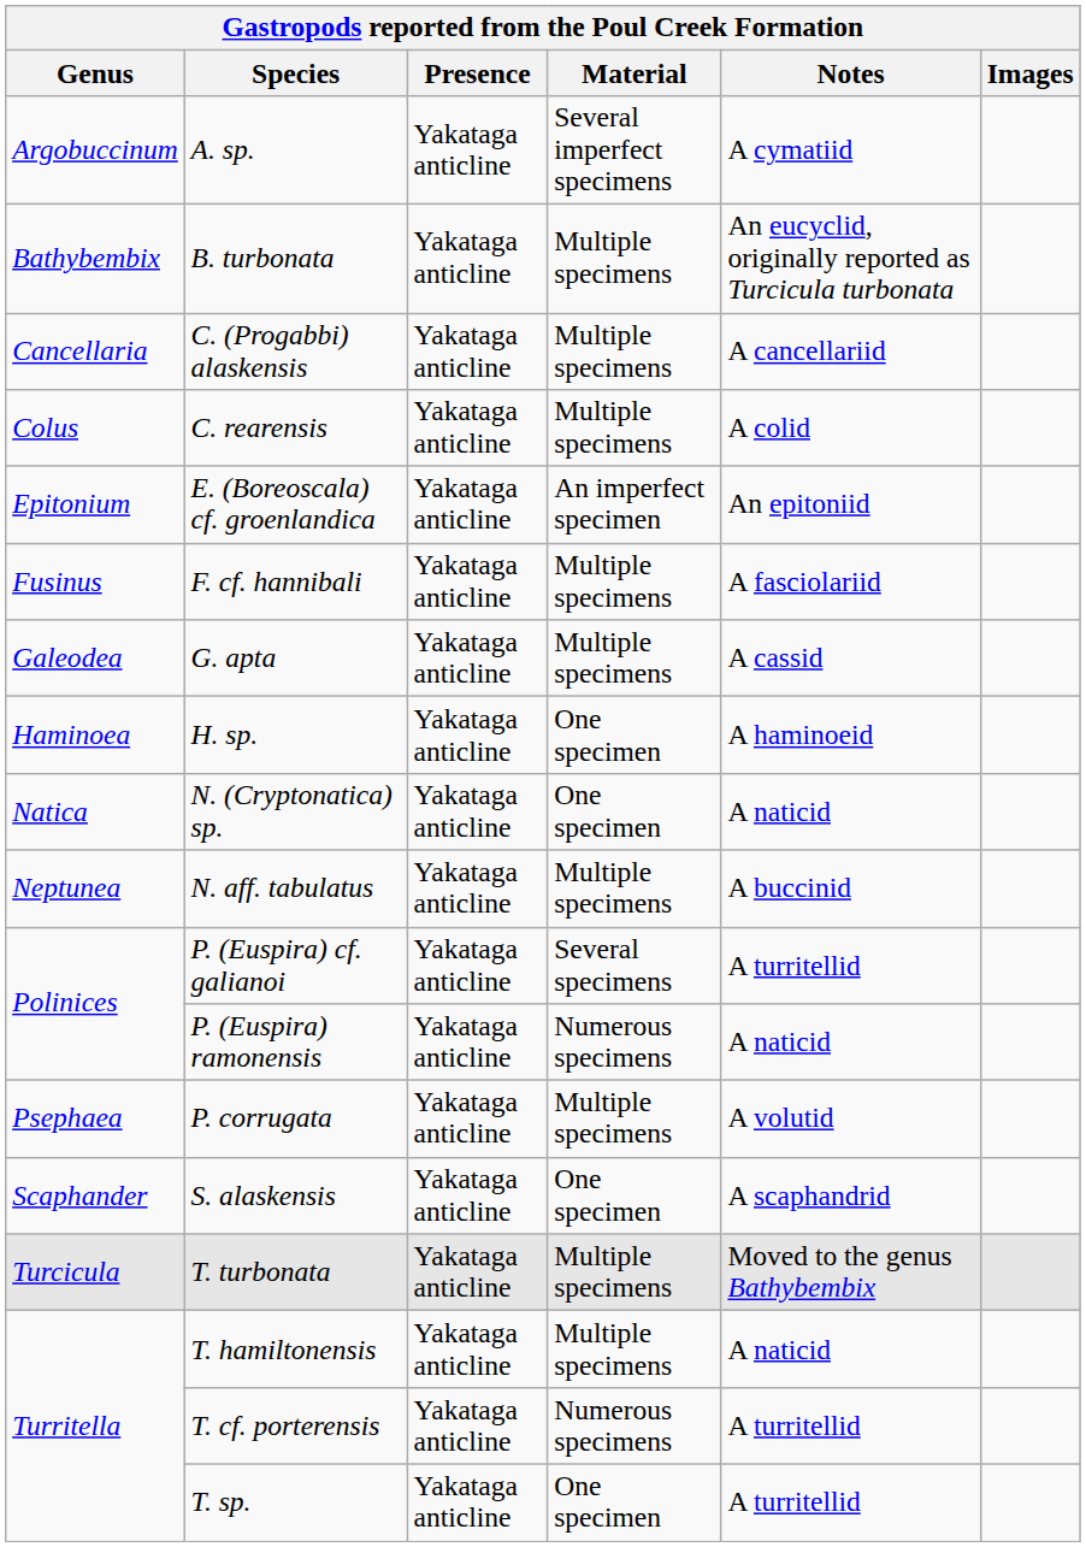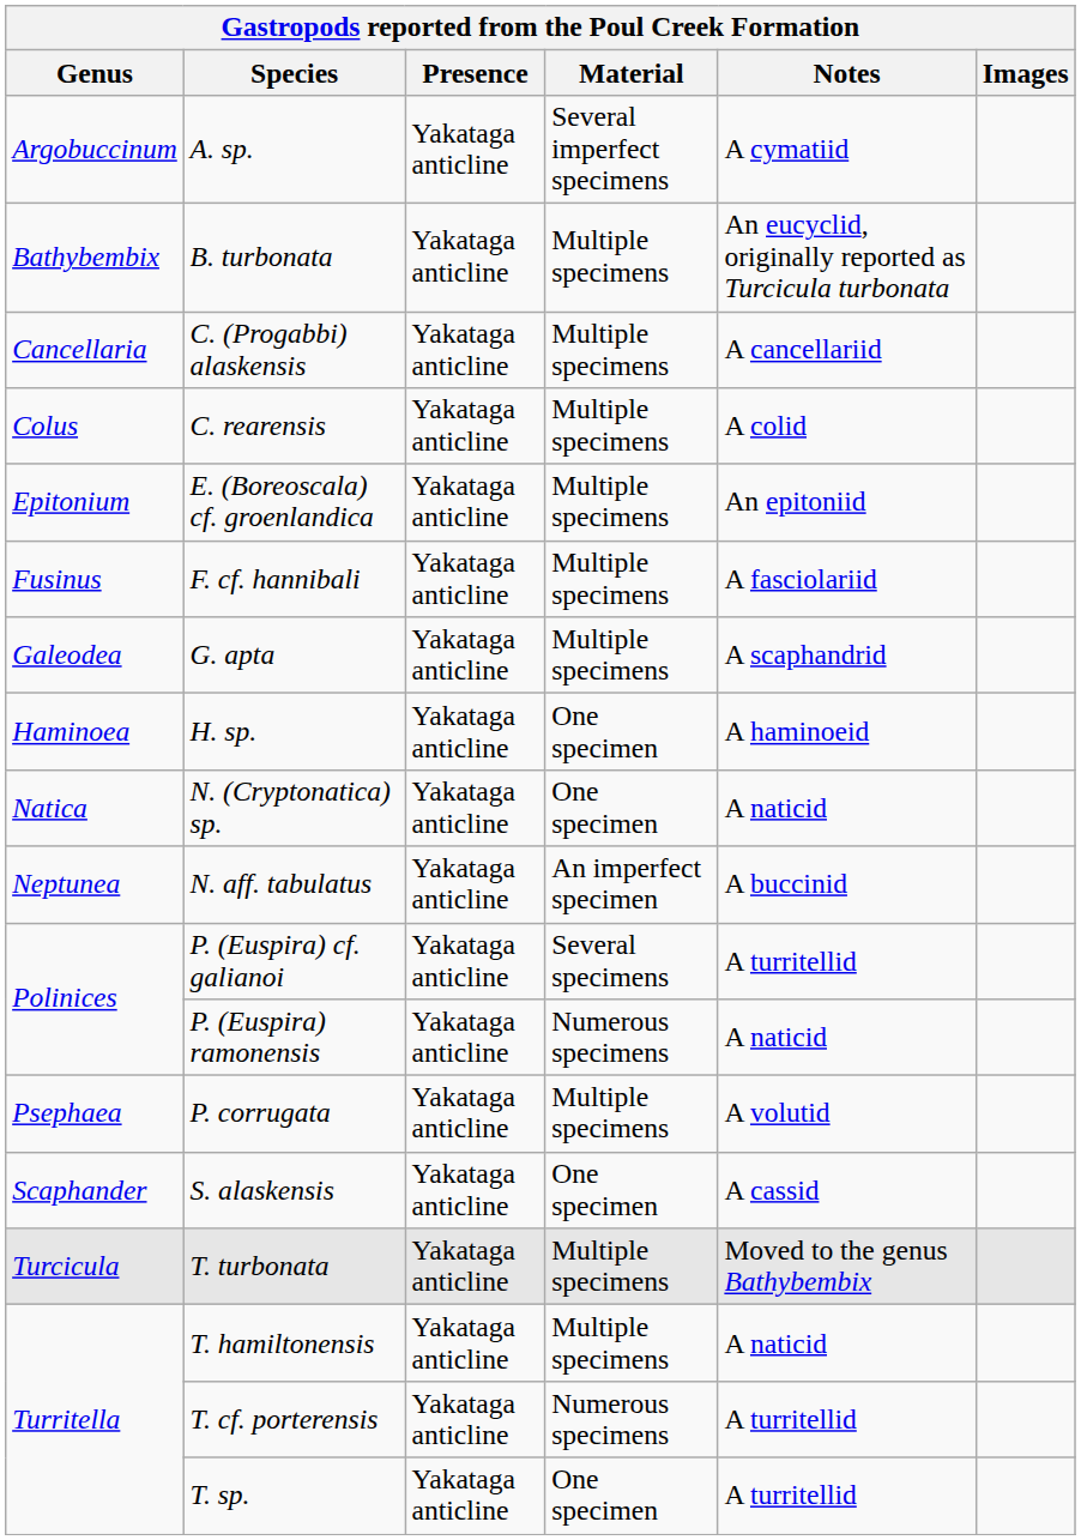 <table class="wikitable" align="center">
 <tr>
 <th colspan="6" align="center"><strong><a href='#'>Gastropods</a> reported from the Poul Creek Formation</strong></th>
 </tr>
 <tr>
 <th>Genus</th>
 <th>Species</th>
 <th>Presence</th>
 <th><strong>Material</strong></th>
 <th>Notes</th>
 <th>Images</th>
 </tr>
 <tr>
 <td><em><a href='#'>Argobuccinum</a></em></td>
 <td><em>A. sp.</em></td>
 <td>Yakataga anticline</td>
 <td>Several imperfect specimens</td>
 <td>A <a href='#'>cymatiid</a></td>
 <td></td>
 </tr>
 <tr>
 <td><em><a href='#'>Bathybembix</a></em></td>
 <td><em>B. turbonata</em></td>
 <td>Yakataga anticline</td>
 <td>Multiple specimens</td>
 <td>An <a href='#'>eucyclid</a>, originally reported as <em>Turcicula turbonata</em></td>
 <td></td>
 </tr>
 <tr>
 <td><em><a href='#'>Cancellaria</a></em></td>
 <td><em>C. (Progabbi) alaskensis</em></td>
 <td>Yakataga anticline</td>
 <td>Multiple specimens</td>
 <td>A <a href='#'>cancellariid</a></td>
 <td></td>
 </tr>
 <tr>
 <td><em><a href='#'>Colus</a></em></td>
 <td><em>C. rearensis</em></td>
 <td>Yakataga anticline</td>
 <td>Multiple specimens</td>
 <td>A <a href='#'>colid</a></td>
 <td></td>
 </tr>
 <tr>
 <td><em><a href='#'>Epitonium</a></em></td>
 <td><em>E. (Boreoscala) cf. groenlandica</em></td>
 <td>Yakataga anticline</td>
-<td>An imperfect specimen</td>
+<td>Multiple specimens</td>
 <td>An <a href='#'>epitoniid</a></td>
 <td></td>
 </tr>
 <tr>
 <td><em><a href='#'>Fusinus</a></em></td>
 <td><em>F. cf. hannibali</em></td>
 <td>Yakataga anticline</td>
 <td>Multiple specimens</td>
 <td>A <a href='#'>fasciolariid</a></td>
 <td></td>
 </tr>
 <tr>
 <td><em><a href='#'>Galeodea</a></em></td>
 <td><em>G. apta</em></td>
 <td>Yakataga anticline</td>
 <td>Multiple specimens</td>
-<td>A <a href='#'>cassid</a></td>
+<td>A <a href='#'>scaphandrid</a></td>
 <td></td>
 </tr>
 <tr>
 <td><em><a href='#'>Haminoea</a></em></td>
 <td><em>H. sp.</em></td>
 <td>Yakataga anticline</td>
 <td>One specimen</td>
 <td>A <a href='#'>haminoeid</a></td>
 <td></td>
 </tr>
 <tr>
 <td><em><a href='#'>Natica</a></em></td>
 <td><em>N. (Cryptonatica) sp.</em></td>
 <td>Yakataga anticline</td>
 <td>One specimen</td>
 <td>A <a href='#'>naticid</a></td>
 <td></td>
 </tr>
 <tr>
 <td><em><a href='#'>Neptunea</a></em></td>
 <td><em>N. aff. tabulatus</em></td>
 <td>Yakataga anticline</td>
-<td>Multiple specimens</td>
+<td>An imperfect specimen</td>
 <td>A <a href='#'>buccinid</a></td>
 <td></td>
 </tr>
 <tr>
 <td rowspan="2"><em><a href='#'>Polinices</a></em></td>
 <td><em>P. (Euspira) cf. galianoi</em></td>
 <td>Yakataga anticline</td>
 <td>Several specimens</td>
 <td>A <a href='#'>turritellid</a></td>
 <td></td>
 </tr>
 <tr>
 <td><em>P. (Euspira) ramonensis</em></td>
 <td>Yakataga anticline</td>
 <td>Numerous specimens</td>
 <td>A <a href='#'>naticid</a></td>
 <td></td>
 </tr>
 <tr>
 <td><em><a href='#'>Psephaea</a></em></td>
 <td><em>P. corrugata</em></td>
 <td>Yakataga anticline</td>
 <td>Multiple specimens</td>
 <td>A <a href='#'>volutid</a></td>
 <td></td>
 </tr>
 <tr>
 <td><em><a href='#'>Scaphander</a></em></td>
 <td><em>S. alaskensis</em></td>
 <td>Yakataga anticline</td>
 <td>One specimen</td>
-<td>A <a href='#'>scaphandrid</a></td>
+<td>A <a href='#'>cassid</a></td>
 <td></td>
 </tr>
 <tr>
 <td style="background:#E6E6E6;"><em><a href='#'>Turcicula</a></em></td>
 <td style="background:#E6E6E6;"><em>T. turbonata</em></td>
 <td style="background:#E6E6E6;">Yakataga anticline</td>
 <td style="background:#E6E6E6;">Multiple specimens</td>
 <td style="background:#E6E6E6;">Moved to the genus <em><a href='#'>Bathybembix</a></em></td>
 <td style="background:#E6E6E6;"></td>
 </tr>
 <tr>
 <td rowspan="3"><em><a href='#'>Turritella</a></em></td>
 <td><em>T. hamiltonensis</em></td>
 <td>Yakataga anticline</td>
 <td>Multiple specimens</td>
 <td>A <a href='#'>naticid</a></td>
 <td></td>
 </tr>
 <tr>
 <td><em>T. cf. porterensis</em></td>
 <td>Yakataga anticline</td>
 <td>Numerous specimens</td>
 <td>A <a href='#'>turritellid</a></td>
 <td></td>
 </tr>
 <tr>
 <td><em>T. sp.</em></td>
 <td>Yakataga anticline</td>
 <td>One specimen</td>
 <td>A <a href='#'>turritellid</a></td>
 <td></td>
 </tr>
 <tr>
 </tr>
 </table>
